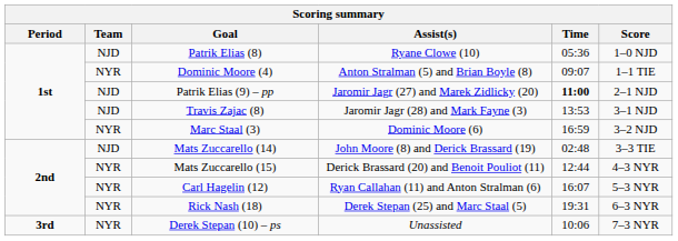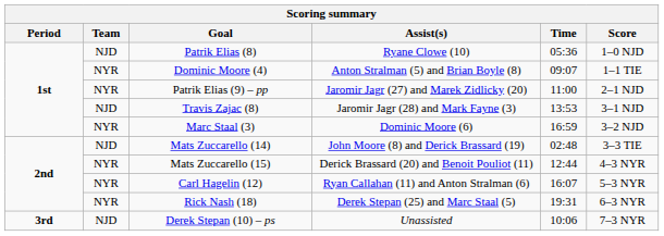 <table style="width:100%;" class="wikitable">
 <tr>
 <th colspan=6>Scoring summary</th>
 </tr>
 <tr>
 <th style="width:12%;">Period</th>
 <th style="width:7%;">Team</th>
 <th style="width:28%;">Goal</th>
 <th style="width:35%;">Assist(s)</th>
 <th style="width:7%;">Time</th>
 <th style="width:11%;">Score</th>
 </tr>
 <tr style="text-align:center;">
 <td style="text-align:center;" rowspan="5"><strong>1st</strong></td>
 <td align=center>NJD</td>
 <td><a href='#'>Patrik Elias</a> (8)</td>
 <td><a href='#'>Ryane Clowe</a> (10)</td>
 <td align=center>05:36</td>
 <td align=center>1–0 NJD</td>
 </tr>
 <tr style="text-align:center;">
 <td align=center>NYR</td>
 <td><a href='#'>Dominic Moore</a> (4)</td>
 <td><a href='#'>Anton Stralman</a> (5) and <a href='#'>Brian Boyle</a> (8)</td>
 <td align=center>09:07</td>
 <td align=center>1–1 TIE</td>
 </tr>
 <tr style="text-align:center;">
-<td align=center>NJD</td>
+<td align=center>NYR</td>
 <td>Patrik Elias (9) – <em>pp</em></td>
 <td><a href='#'>Jaromir Jagr</a> (27) and <a href='#'>Marek Zidlicky</a> (20)</td>
-<td align=center><strong>11:00</strong></td>
+<td align=center>11:00</td>
 <td align=center>2–1 NJD</td>
 </tr>
 <tr style="text-align:center;">
 <td align=center>NJD</td>
 <td><a href='#'>Travis Zajac</a> (8)</td>
 <td>Jaromir Jagr (28) and <a href='#'>Mark Fayne</a> (3)</td>
 <td align=center>13:53</td>
 <td align=center>3–1 NJD</td>
 </tr>
 <tr style="text-align:center;">
 <td align=center>NYR</td>
 <td><a href='#'>Marc Staal</a> (3)</td>
 <td><a href='#'>Dominic Moore</a> (6)</td>
 <td align=center>16:59</td>
 <td align=center>3–2 NJD</td>
 </tr>
 <tr style="text-align:center;">
 <td style="text-align:center;" rowspan="4"><strong>2nd</strong></td>
 <td align=center>NJD</td>
 <td><a href='#'>Mats Zuccarello</a> (14)</td>
 <td><a href='#'>John Moore</a> (8) and <a href='#'>Derick Brassard</a> (19)</td>
 <td align=center>02:48</td>
 <td align=center>3–3 TIE</td>
 </tr>
 <tr style="text-align:center;">
 <td align=center>NYR</td>
 <td>Mats Zuccarello (15)</td>
 <td>Derick Brassard (20) and <a href='#'>Benoit Pouliot</a> (11)</td>
 <td align=center>12:44</td>
 <td align=center>4–3 NYR</td>
 </tr>
 <tr style="text-align:center;">
 <td align=center>NYR</td>
 <td><a href='#'>Carl Hagelin</a> (12)</td>
 <td><a href='#'>Ryan Callahan</a> (11) and Anton Stralman (6)</td>
 <td align=center>16:07</td>
 <td align=center>5–3 NYR</td>
 </tr>
 <tr style="text-align:center;">
 <td align=center>NYR</td>
 <td><a href='#'>Rick Nash</a> (18)</td>
 <td><a href='#'>Derek Stepan</a> (25) and <a href='#'>Marc Staal</a> (5)</td>
 <td align=center>19:31</td>
 <td align=center>6–3 NYR</td>
 </tr>
 <tr style="text-align:center;">
 <td style="text-align:center;"><strong>3rd</strong></td>
-<td align=center>NYR</td>
+<td align=center>NJD</td>
 <td><a href='#'>Derek Stepan</a> (10) – <em>ps</em></td>
 <td><em>Unassisted</em></td>
 <td align=center>10:06</td>
 <td align=center>7–3 NYR</td>
 </tr>
 </table>
